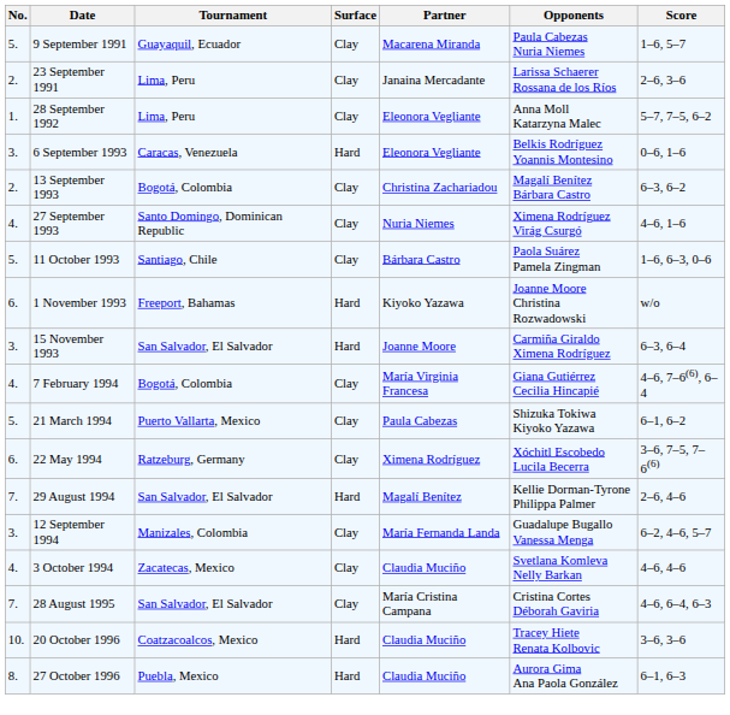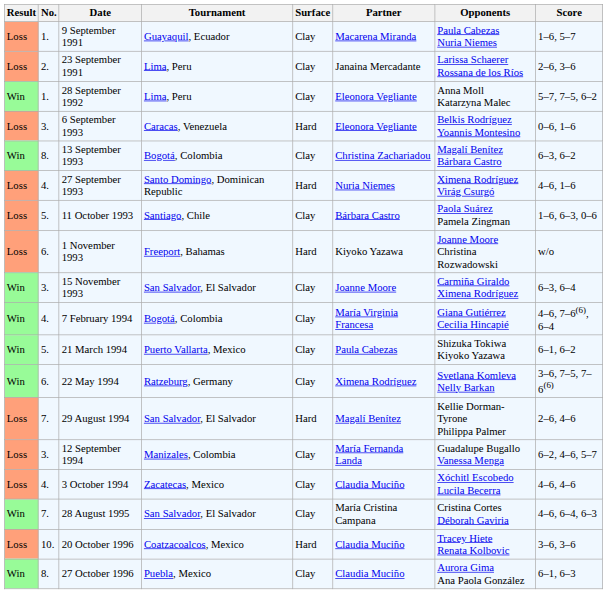 <table class="sortable wikitable" style=font-size:97%>
 <tr>
+<th>Result</th>
 <th>No.</th>
 <th>Date</th>
 <th>Tournament</th>
 <th>Surface</th>
 <th>Partner</th>
 <th>Opponents</th>
 <th>Score</th>
 </tr>
 <tr style="background:#f0f8ff;">
-<td>5.</td>
+<td style="background:#ffa07a;">Loss</td>
+<td>1.</td>
 <td>9 September 1991</td>
 <td><a href='#'>Guayaquil</a>, Ecuador</td>
 <td>Clay</td>
 <td> <a href='#'>Macarena Miranda</a></td>
 <td> <a href='#'>Paula Cabezas</a> <br>  <a href='#'>Nuria Niemes</a></td>
 <td>1–6, 5–7</td>
 </tr>
 <tr style="background:#f0f8ff;">
+<td style="background:#ffa07a;">Loss</td>
 <td>2.</td>
 <td>23 September 1991</td>
 <td><a href='#'>Lima</a>, Peru</td>
 <td>Clay</td>
 <td> Janaina Mercadante</td>
 <td> <a href='#'>Larissa Schaerer</a> <br>  <a href='#'>Rossana de los Ríos</a></td>
 <td>2–6, 3–6</td>
 </tr>
 <tr style="background:#f0f8ff;">
+<td style="background:#98fb98;">Win</td>
 <td>1.</td>
 <td>28 September 1992</td>
 <td><a href='#'>Lima</a>, Peru</td>
 <td>Clay</td>
 <td> <a href='#'>Eleonora Vegliante</a></td>
 <td> Anna Moll <br>  Katarzyna Malec</td>
 <td>5–7, 7–5, 6–2</td>
 </tr>
 <tr style="background:#f0f8ff;">
+<td style="background:#ffa07a;">Loss</td>
 <td>3.</td>
 <td>6 September 1993</td>
 <td><a href='#'>Caracas</a>, Venezuela</td>
 <td>Hard</td>
 <td> <a href='#'>Eleonora Vegliante</a></td>
 <td> <a href='#'>Belkis Rodríguez</a> <br>  <a href='#'>Yoannis Montesino</a></td>
 <td>0–6, 1–6</td>
 </tr>
 <tr style="background:#f0f8ff;">
-<td>2.</td>
+<td style="background:#98fb98;">Win</td>
+<td>8.</td>
 <td>13 September 1993</td>
 <td><a href='#'>Bogotá</a>, Colombia</td>
 <td>Clay</td>
 <td> <a href='#'>Christina Zachariadou</a></td>
 <td> <a href='#'>Magalí Benítez</a> <br>  <a href='#'>Bárbara Castro</a></td>
 <td>6–3, 6–2</td>
 </tr>
 <tr style="background:#f0f8ff;">
+<td style="background:#ffa07a;">Loss</td>
 <td>4.</td>
 <td>27 September 1993</td>
 <td><a href='#'>Santo Domingo</a>, Dominican Republic</td>
-<td>Clay</td>
+<td>Hard</td>
 <td> <a href='#'>Nuria Niemes</a></td>
 <td> <a href='#'>Ximena Rodríguez</a> <br>  <a href='#'>Virág Csurgó</a></td>
 <td>4–6, 1–6</td>
 </tr>
 <tr style="background:#f0f8ff;">
+<td style="background:#ffa07a;">Loss</td>
 <td>5.</td>
 <td>11 October 1993</td>
 <td><a href='#'>Santiago</a>, Chile</td>
 <td>Clay</td>
 <td> <a href='#'>Bárbara Castro</a></td>
 <td> <a href='#'>Paola Suárez</a> <br>  Pamela Zingman</td>
 <td>1–6, 6–3, 0–6</td>
 </tr>
 <tr bgcolor="#f0f8ff">
+<td style="background:#ffa07a;">Loss</td>
 <td>6.</td>
 <td>1 November 1993</td>
 <td><a href='#'>Freeport</a>, Bahamas</td>
 <td>Hard</td>
 <td> Kiyoko Yazawa</td>
 <td> <a href='#'>Joanne Moore</a> <br>  Christina Rozwadowski</td>
 <td>w/o</td>
 </tr>
 <tr bgcolor="#f0f8ff">
+<td style="background:#98fb98;">Win</td>
 <td>3.</td>
 <td>15 November 1993</td>
 <td><a href='#'>San Salvador</a>, El Salvador</td>
-<td>Hard</td>
+<td>Clay</td>
 <td> <a href='#'>Joanne Moore</a></td>
 <td> <a href='#'>Carmiña Giraldo</a> <br>  <a href='#'>Ximena Rodríguez</a></td>
 <td>6–3, 6–4</td>
 </tr>
 <tr style="background:#f0f8ff;">
+<td style="background:#98fb98;">Win</td>
 <td>4.</td>
 <td>7 February 1994</td>
 <td><a href='#'>Bogotá</a>, Colombia</td>
 <td>Clay</td>
 <td> <a href='#'>María Virginia Francesa</a></td>
 <td> <a href='#'>Giana Gutiérrez</a> <br>  <a href='#'>Cecilia Hincapié</a></td>
 <td>4–6, 7–6<sup>(6)</sup>, 6–4</td>
 </tr>
 <tr style="background:#f0f8ff;">
+<td style="background:#98fb98;">Win</td>
 <td>5.</td>
 <td>21 March 1994</td>
 <td><a href='#'>Puerto Vallarta</a>, Mexico</td>
 <td>Clay</td>
 <td> <a href='#'>Paula Cabezas</a></td>
 <td> Shizuka Tokiwa <br>  Kiyoko Yazawa</td>
 <td>6–1, 6–2</td>
 </tr>
 <tr style="background:#f0f8ff;">
+<td style="background:#98fb98;">Win</td>
 <td>6.</td>
 <td>22 May 1994</td>
 <td><a href='#'>Ratzeburg</a>, Germany</td>
 <td>Clay</td>
 <td> <a href='#'>Ximena Rodríguez</a></td>
-<td> <a href='#'>Xóchitl Escobedo</a> <br>  <a href='#'>Lucila Becerra</a></td>
+<td> <a href='#'>Svetlana Komleva</a> <br>  <a href='#'>Nelly Barkan</a></td>
 <td>3–6, 7–5, 7–6<sup>(6)</sup></td>
 </tr>
 <tr style="background:#f0f8ff;">
+<td style="background:#ffa07a;">Loss</td>
 <td>7.</td>
 <td>29 August 1994</td>
 <td><a href='#'>San Salvador</a>, El Salvador</td>
 <td>Hard</td>
 <td> <a href='#'>Magalí Benítez</a></td>
 <td> Kellie Dorman-Tyrone <br>  Philippa Palmer</td>
 <td>2–6, 4–6</td>
 </tr>
 <tr style="background:#f0f8ff;">
+<td style="background:#ffa07a;">Loss</td>
 <td>3.</td>
 <td>12 September 1994</td>
 <td><a href='#'>Manizales</a>, Colombia</td>
 <td>Clay</td>
 <td> <a href='#'>María Fernanda Landa</a></td>
 <td> Guadalupe Bugallo <br>  <a href='#'>Vanessa Menga</a></td>
 <td>6–2, 4–6, 5–7</td>
 </tr>
 <tr style="background:#f0f8ff;">
+<td style="background:#ffa07a;">Loss</td>
 <td>4.</td>
 <td>3 October 1994</td>
 <td><a href='#'>Zacatecas</a>, Mexico</td>
 <td>Clay</td>
 <td> <a href='#'>Claudia Muciño</a></td>
-<td> <a href='#'>Svetlana Komleva</a> <br>  <a href='#'>Nelly Barkan</a></td>
+<td> <a href='#'>Xóchitl Escobedo</a> <br>  <a href='#'>Lucila Becerra</a></td>
 <td>4–6, 4–6</td>
 </tr>
 <tr style="background:#f0f8ff;">
+<td style="background:#98fb98;">Win</td>
 <td>7.</td>
 <td>28 August 1995</td>
 <td><a href='#'>San Salvador</a>, El Salvador</td>
 <td>Clay</td>
 <td> María Cristina Campana</td>
 <td> Cristina Cortes <br>  <a href='#'>Déborah Gaviria</a></td>
 <td>4–6, 6–4, 6–3</td>
 </tr>
 <tr style="background:#f0f8ff;">
+<td style="background:#ffa07a;">Loss</td>
 <td>10.</td>
 <td>20 October 1996</td>
 <td><a href='#'>Coatzacoalcos</a>, Mexico</td>
 <td>Hard</td>
 <td> <a href='#'>Claudia Muciño</a></td>
 <td> <a href='#'>Tracey Hiete</a> <br>  <a href='#'>Renata Kolbovic</a></td>
 <td>3–6, 3–6</td>
 </tr>
 <tr style="background:#f0f8ff;">
+<td style="background:#98fb98;">Win</td>
 <td>8.</td>
 <td>27 October 1996</td>
 <td><a href='#'>Puebla</a>, Mexico</td>
-<td>Hard</td>
+<td>Clay</td>
 <td> <a href='#'>Claudia Muciño</a></td>
 <td> <a href='#'>Aurora Gima</a> <br>  Ana Paola González</td>
 <td>6–1, 6–3</td>
 </tr>
 </table>
